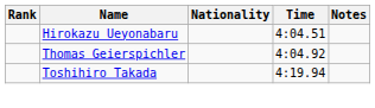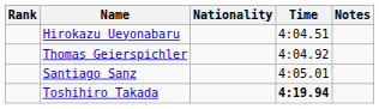 <table class="wikitable sortable" style="text-align:center">
 <tr>
 <th>Rank</th>
 <th>Name</th>
 <th>Nationality</th>
 <th>Time</th>
 <th>Notes</th>
 </tr>
 <tr>
 <td></td>
 <td align=left><a href='#'>Hirokazu Ueyonabaru</a></td>
 <td align=left></td>
 <td>4:04.51</td>
 <td></td>
 </tr>
 <tr>
 <td></td>
 <td align=left><a href='#'>Thomas Geierspichler</a></td>
 <td align=left></td>
 <td>4:04.92</td>
 <td></td>
 </tr>
 <tr>
 <td></td>
+<td align=left><a href='#'>Santiago Sanz</a></td>
+<td align=left></td>
+<td>4:05.01</td>
+<td></td>
+</tr>
+<tr>
+<td></td>
 <td align=left><a href='#'>Toshihiro Takada</a></td>
 <td align=left></td>
-<td>4:19.94</td>
+<td><strong>4:19.94</strong></td>
 <td></td>
 </tr>
 </table>
